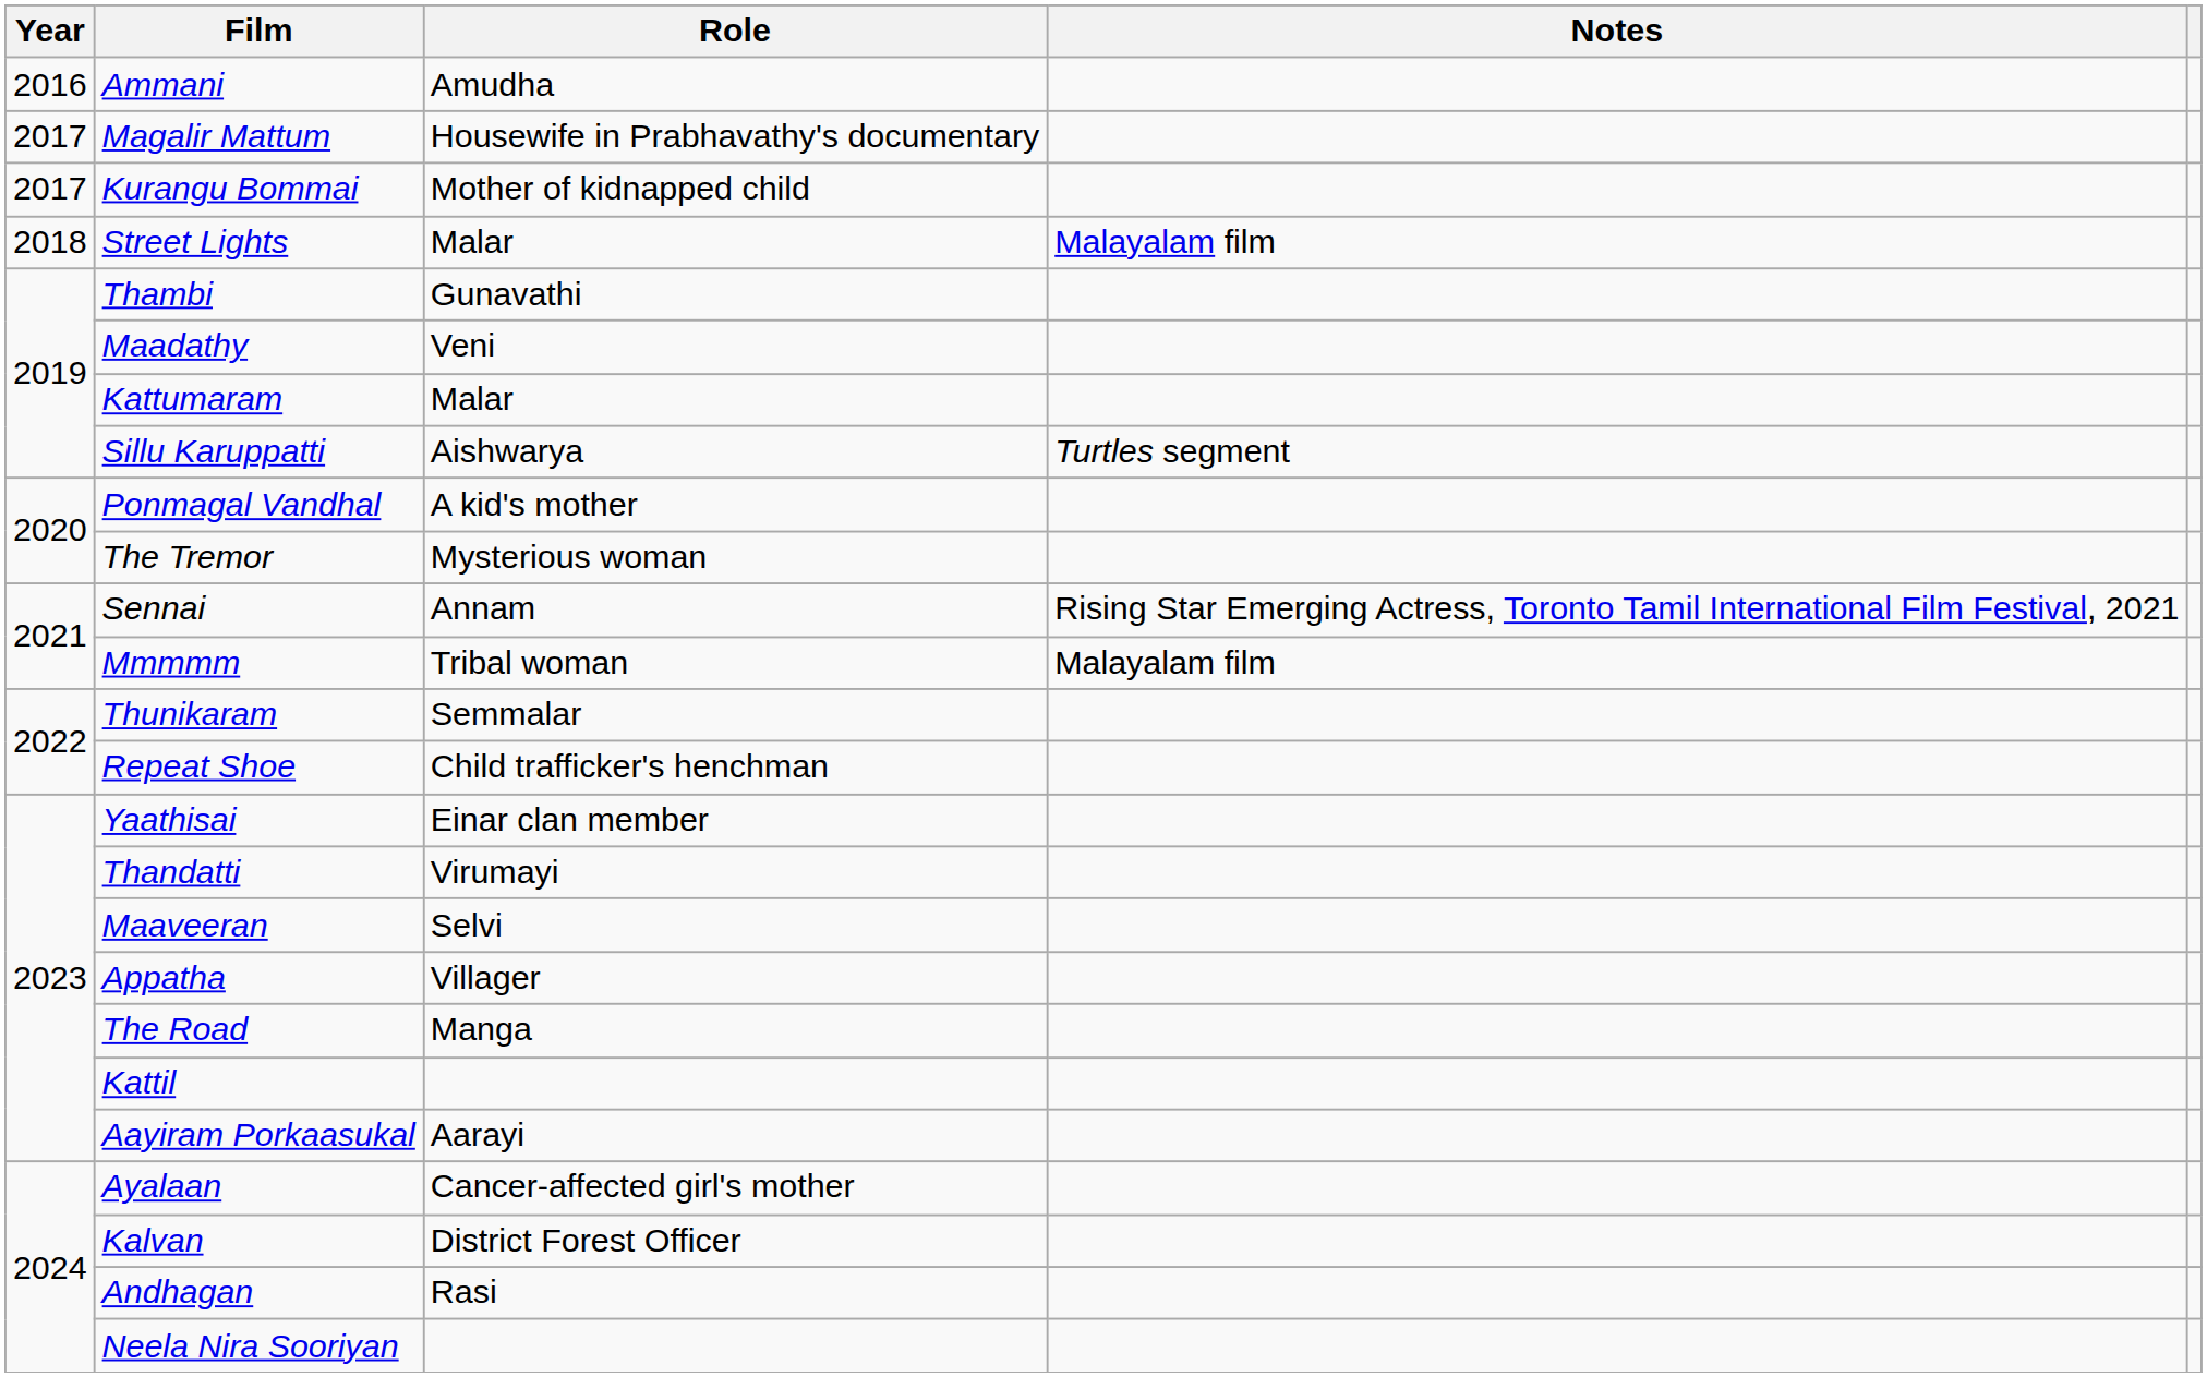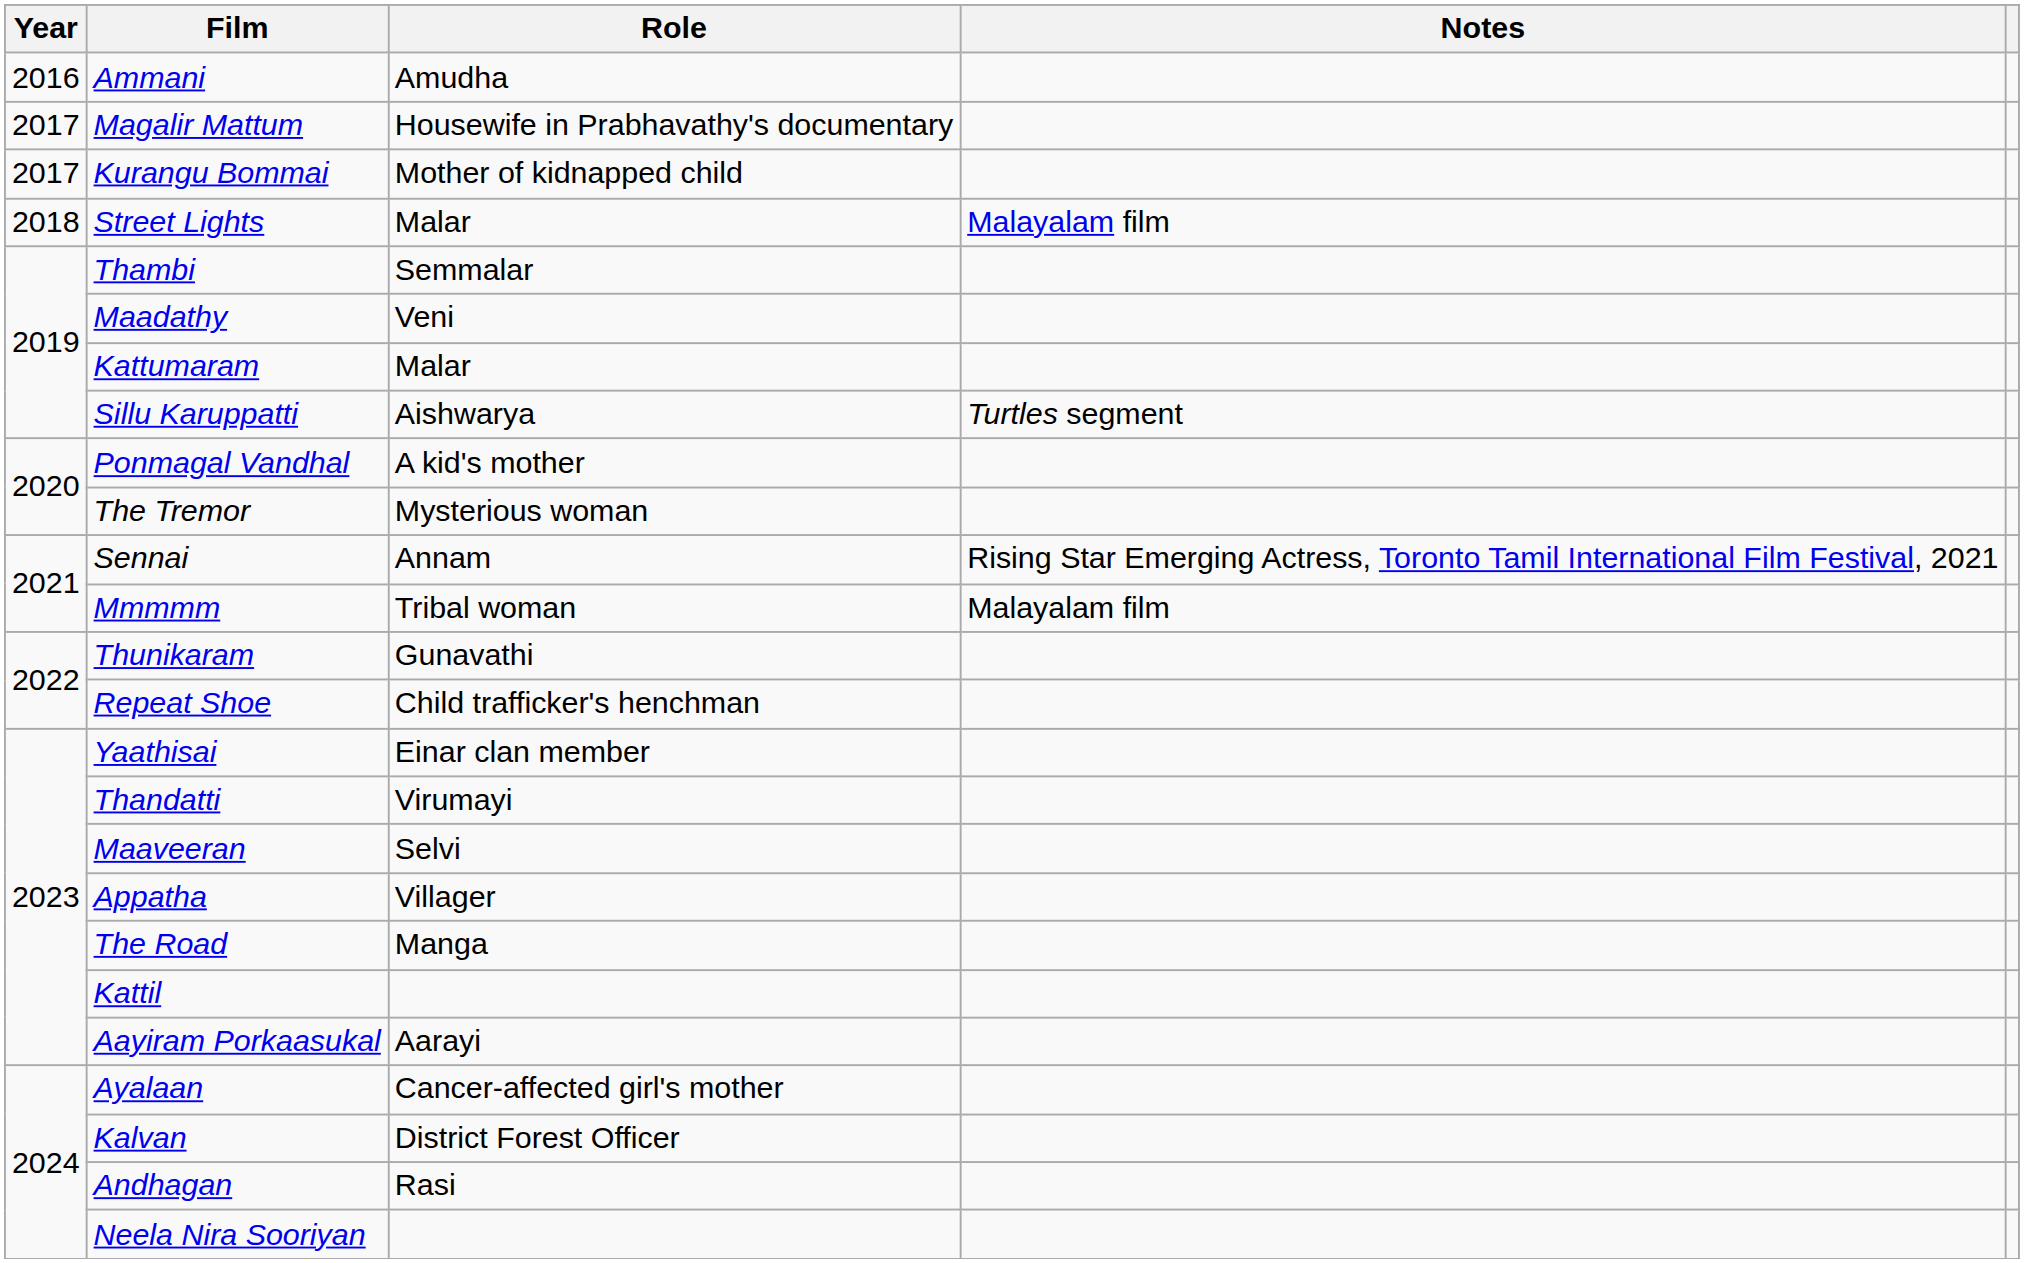 <table class="wikitable sortable">
 <tr>
 <th>Year</th>
 <th>Film</th>
 <th>Role</th>
 <th>Notes</th>
 <th scope="col" class="unsortable"></th>
 </tr>
 <tr>
 <td>2016</td>
 <td><em><a href='#'>Ammani</a></em></td>
 <td>Amudha</td>
 <td></td>
 <td></td>
 </tr>
 <tr>
 <td>2017</td>
 <td><em><a href='#'>Magalir Mattum</a></em></td>
 <td>Housewife in Prabhavathy's documentary</td>
 <td></td>
 <td></td>
 </tr>
 <tr>
 <td>2017</td>
 <td><em><a href='#'>Kurangu Bommai</a></em></td>
 <td>Mother of kidnapped child</td>
 <td></td>
 <td></td>
 </tr>
 <tr>
 <td>2018</td>
 <td><em><a href='#'>Street Lights</a></em></td>
 <td>Malar</td>
 <td><a href='#'>Malayalam</a> film</td>
 <td></td>
 </tr>
 <tr>
 <td rowspan="4">2019</td>
 <td><em><a href='#'>Thambi</a></em></td>
-<td>Gunavathi</td>
+<td>Semmalar</td>
 <td></td>
 <td></td>
 </tr>
 <tr>
 <td><em><a href='#'>Maadathy</a></em></td>
 <td>Veni</td>
 <td></td>
 <td></td>
 </tr>
 <tr>
 <td><em><a href='#'>Kattumaram</a></em></td>
 <td>Malar</td>
 <td></td>
 <td></td>
 </tr>
 <tr>
 <td><em><a href='#'>Sillu Karuppatti</a></em></td>
 <td>Aishwarya</td>
 <td><em>Turtles</em> segment</td>
 <td></td>
 </tr>
 <tr>
 <td rowspan="2">2020</td>
 <td><em><a href='#'>Ponmagal Vandhal</a></em></td>
 <td>A kid's mother</td>
 <td></td>
 <td></td>
 </tr>
 <tr>
 <td><em>The Tremor</em></td>
 <td>Mysterious woman</td>
 <td></td>
 <td></td>
 </tr>
 <tr>
 <td rowspan="2">2021</td>
 <td><em>Sennai</em></td>
 <td>Annam</td>
 <td>Rising Star Emerging Actress, <a href='#'>Toronto Tamil International Film Festival</a>, 2021</td>
 <td></td>
 </tr>
 <tr>
 <td><em><a href='#'>Mmmmm</a></em></td>
 <td>Tribal woman</td>
 <td>Malayalam film</td>
 <td></td>
 </tr>
 <tr>
 <td rowspan="2">2022</td>
 <td><em><a href='#'>Thunikaram</a></em></td>
-<td>Semmalar</td>
+<td>Gunavathi</td>
 <td></td>
 <td></td>
 </tr>
 <tr>
 <td><em><a href='#'>Repeat Shoe</a></em></td>
 <td>Child trafficker's henchman</td>
 <td></td>
 <td></td>
 </tr>
 <tr>
 <td rowspan="7">2023</td>
 <td><em><a href='#'>Yaathisai</a></em></td>
 <td>Einar clan member</td>
 <td></td>
 <td></td>
 </tr>
 <tr>
 <td><em><a href='#'>Thandatti</a></em></td>
 <td>Virumayi</td>
 <td></td>
 <td></td>
 </tr>
 <tr>
 <td><em><a href='#'>Maaveeran</a></em></td>
 <td>Selvi</td>
 <td></td>
 <td></td>
 </tr>
 <tr>
 <td><em><a href='#'>Appatha</a></em></td>
 <td>Villager</td>
 <td></td>
 <td></td>
 </tr>
 <tr>
 <td><em><a href='#'>The Road</a></em></td>
 <td>Manga</td>
 <td></td>
 <td></td>
 </tr>
 <tr>
 <td><em><a href='#'>Kattil</a></em></td>
 <td></td>
 <td></td>
 <td></td>
 </tr>
 <tr>
 <td><em><a href='#'>Aayiram Porkaasukal</a></em></td>
 <td>Aarayi</td>
 <td></td>
 <td></td>
 </tr>
 <tr>
 <td rowspan="4">2024</td>
 <td><em><a href='#'>Ayalaan</a></em></td>
 <td>Cancer-affected girl's mother</td>
 <td></td>
 <td></td>
 </tr>
 <tr>
 <td><em><a href='#'>Kalvan</a></em></td>
 <td>District Forest Officer</td>
 <td></td>
 <td></td>
 </tr>
 <tr>
 <td><em><a href='#'>Andhagan</a></em></td>
 <td>Rasi</td>
 <td></td>
 <td></td>
 </tr>
 <tr>
 <td><em><a href='#'>Neela Nira Sooriyan</a></em></td>
 <td></td>
 <td></td>
 <td></td>
 </tr>
 <tr>
 </tr>
 </table>
